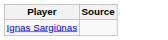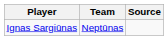 <table class="wikitable" style="text-align: center">
 <tr>
 <th align="center">Player</th>
+<th align="center">Team</th>
 <th align="center">Source</th>
 </tr>
 <tr>
 <td align=center> <a href='#'>Ignas Sargiūnas</a></td>
+<td><a href='#'>Neptūnas</a></td>
 <td></td>
 </tr>
 </table>
